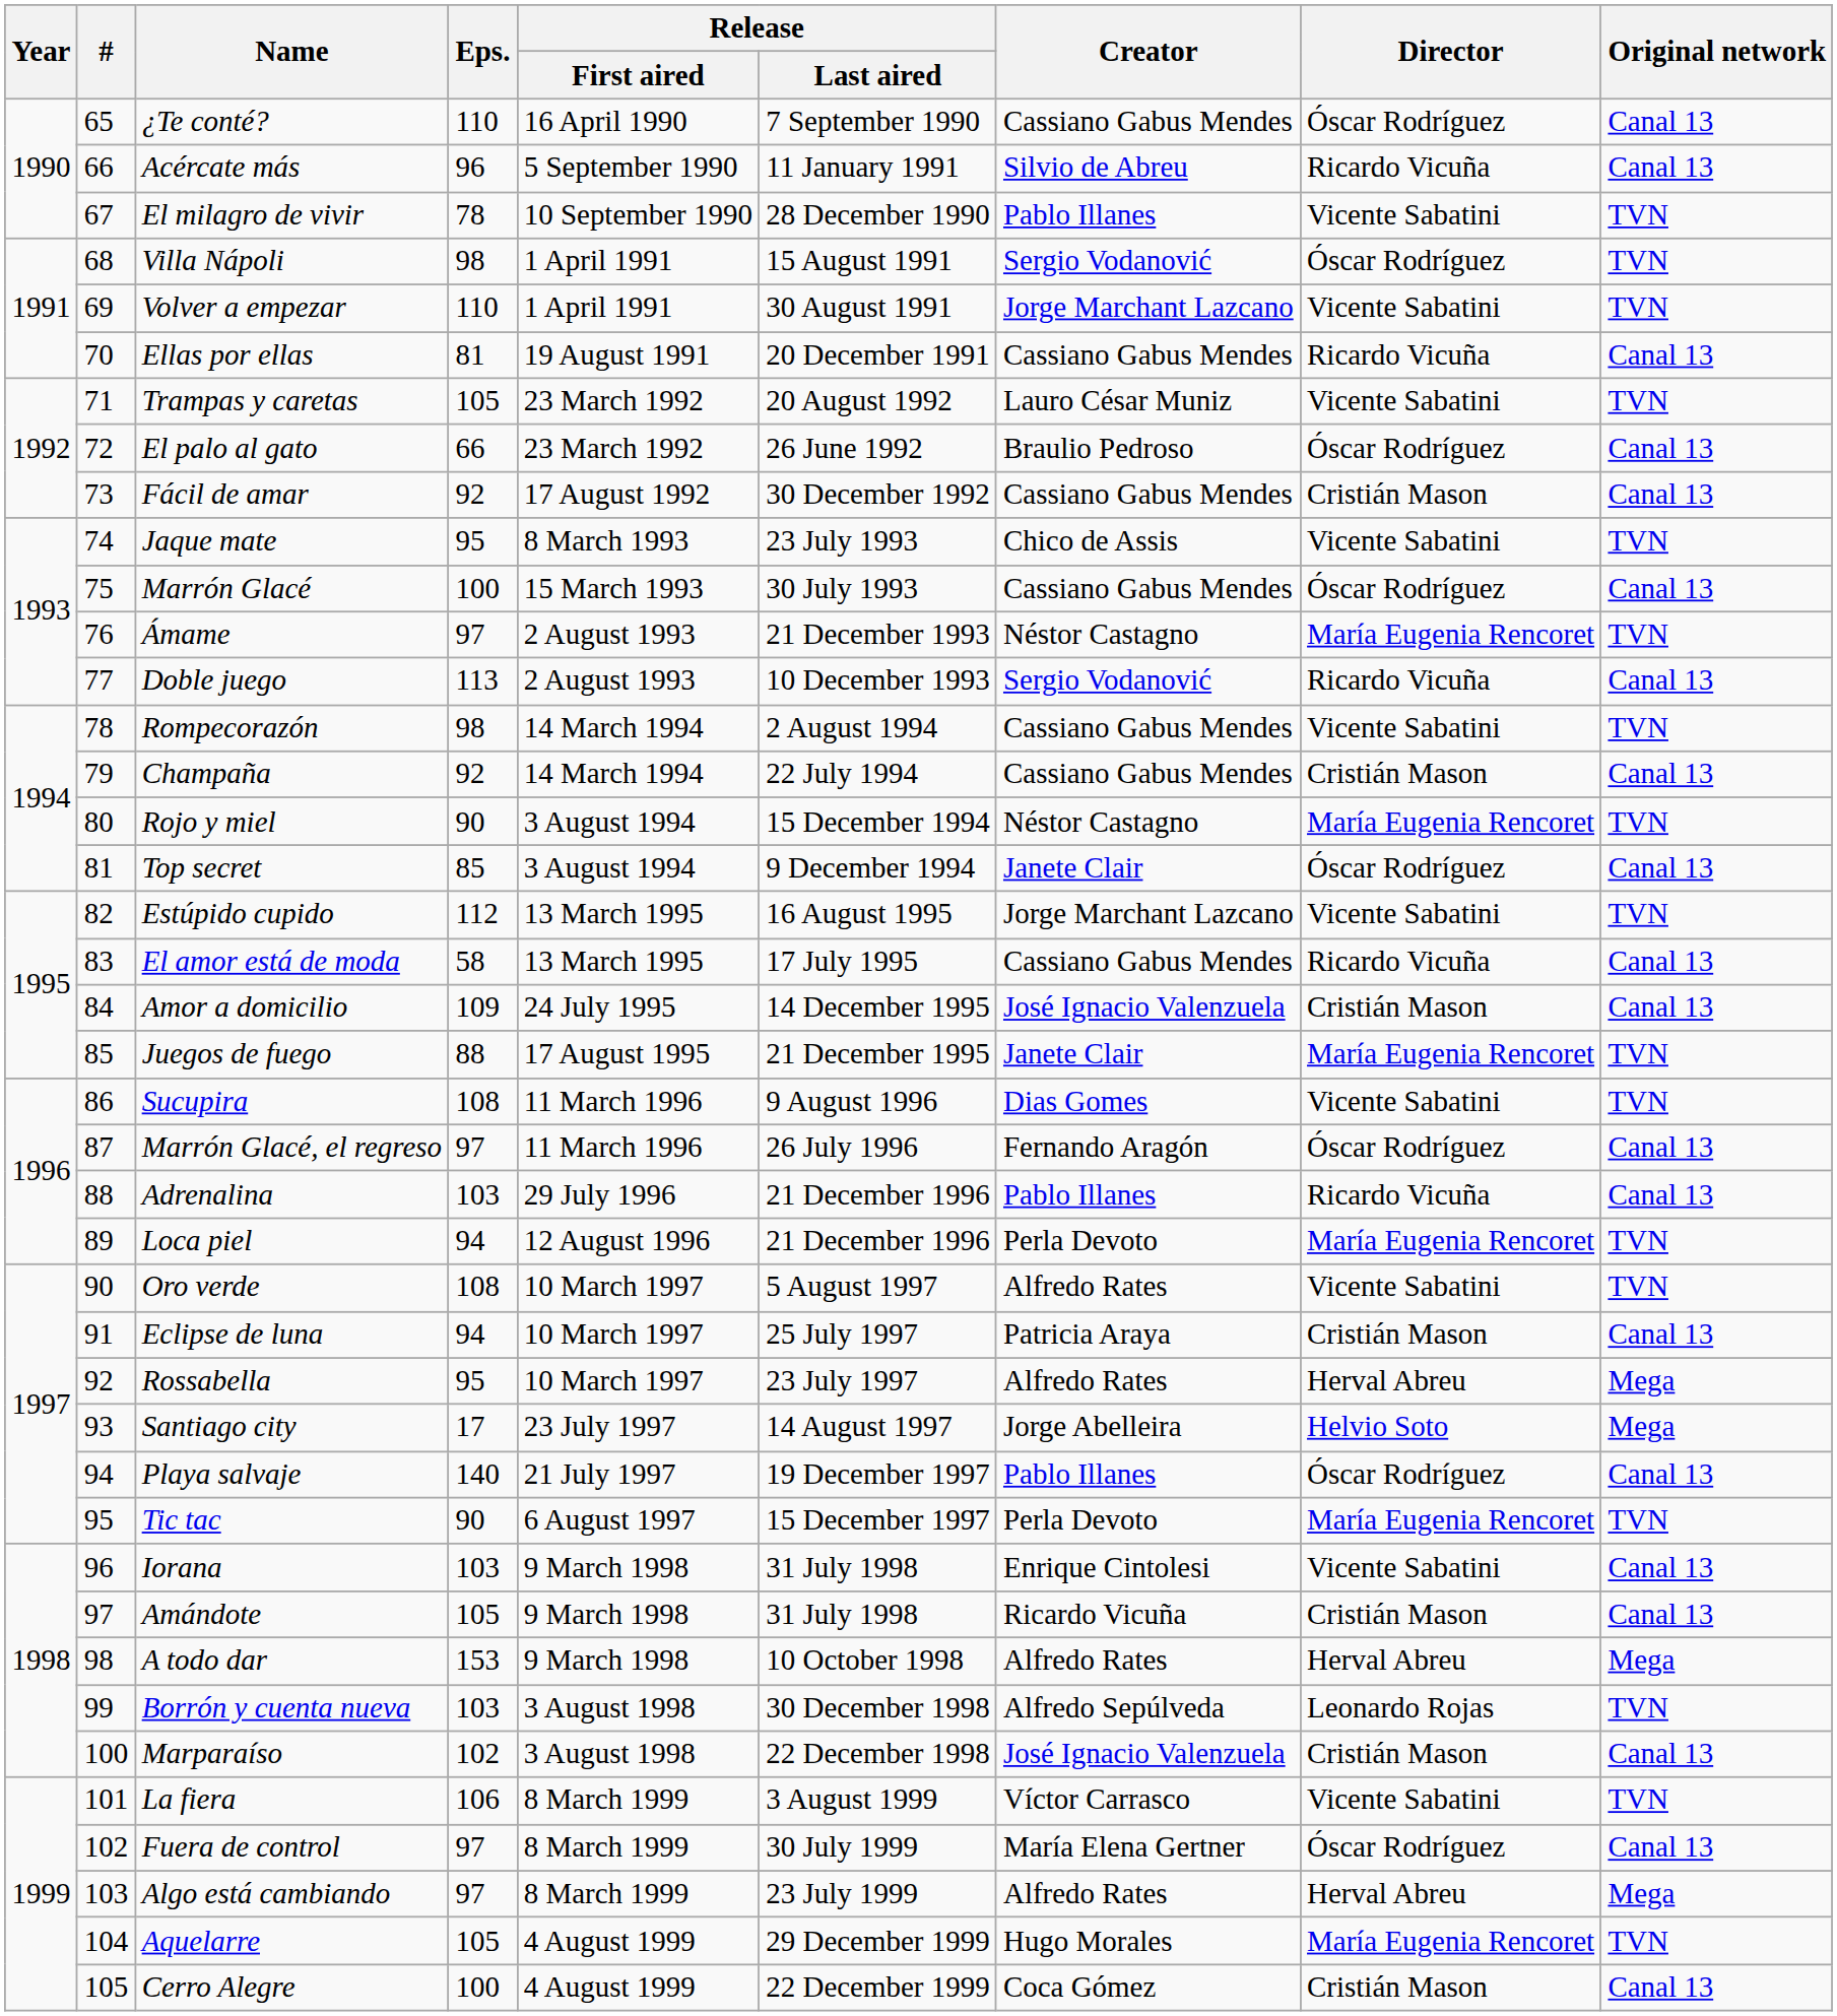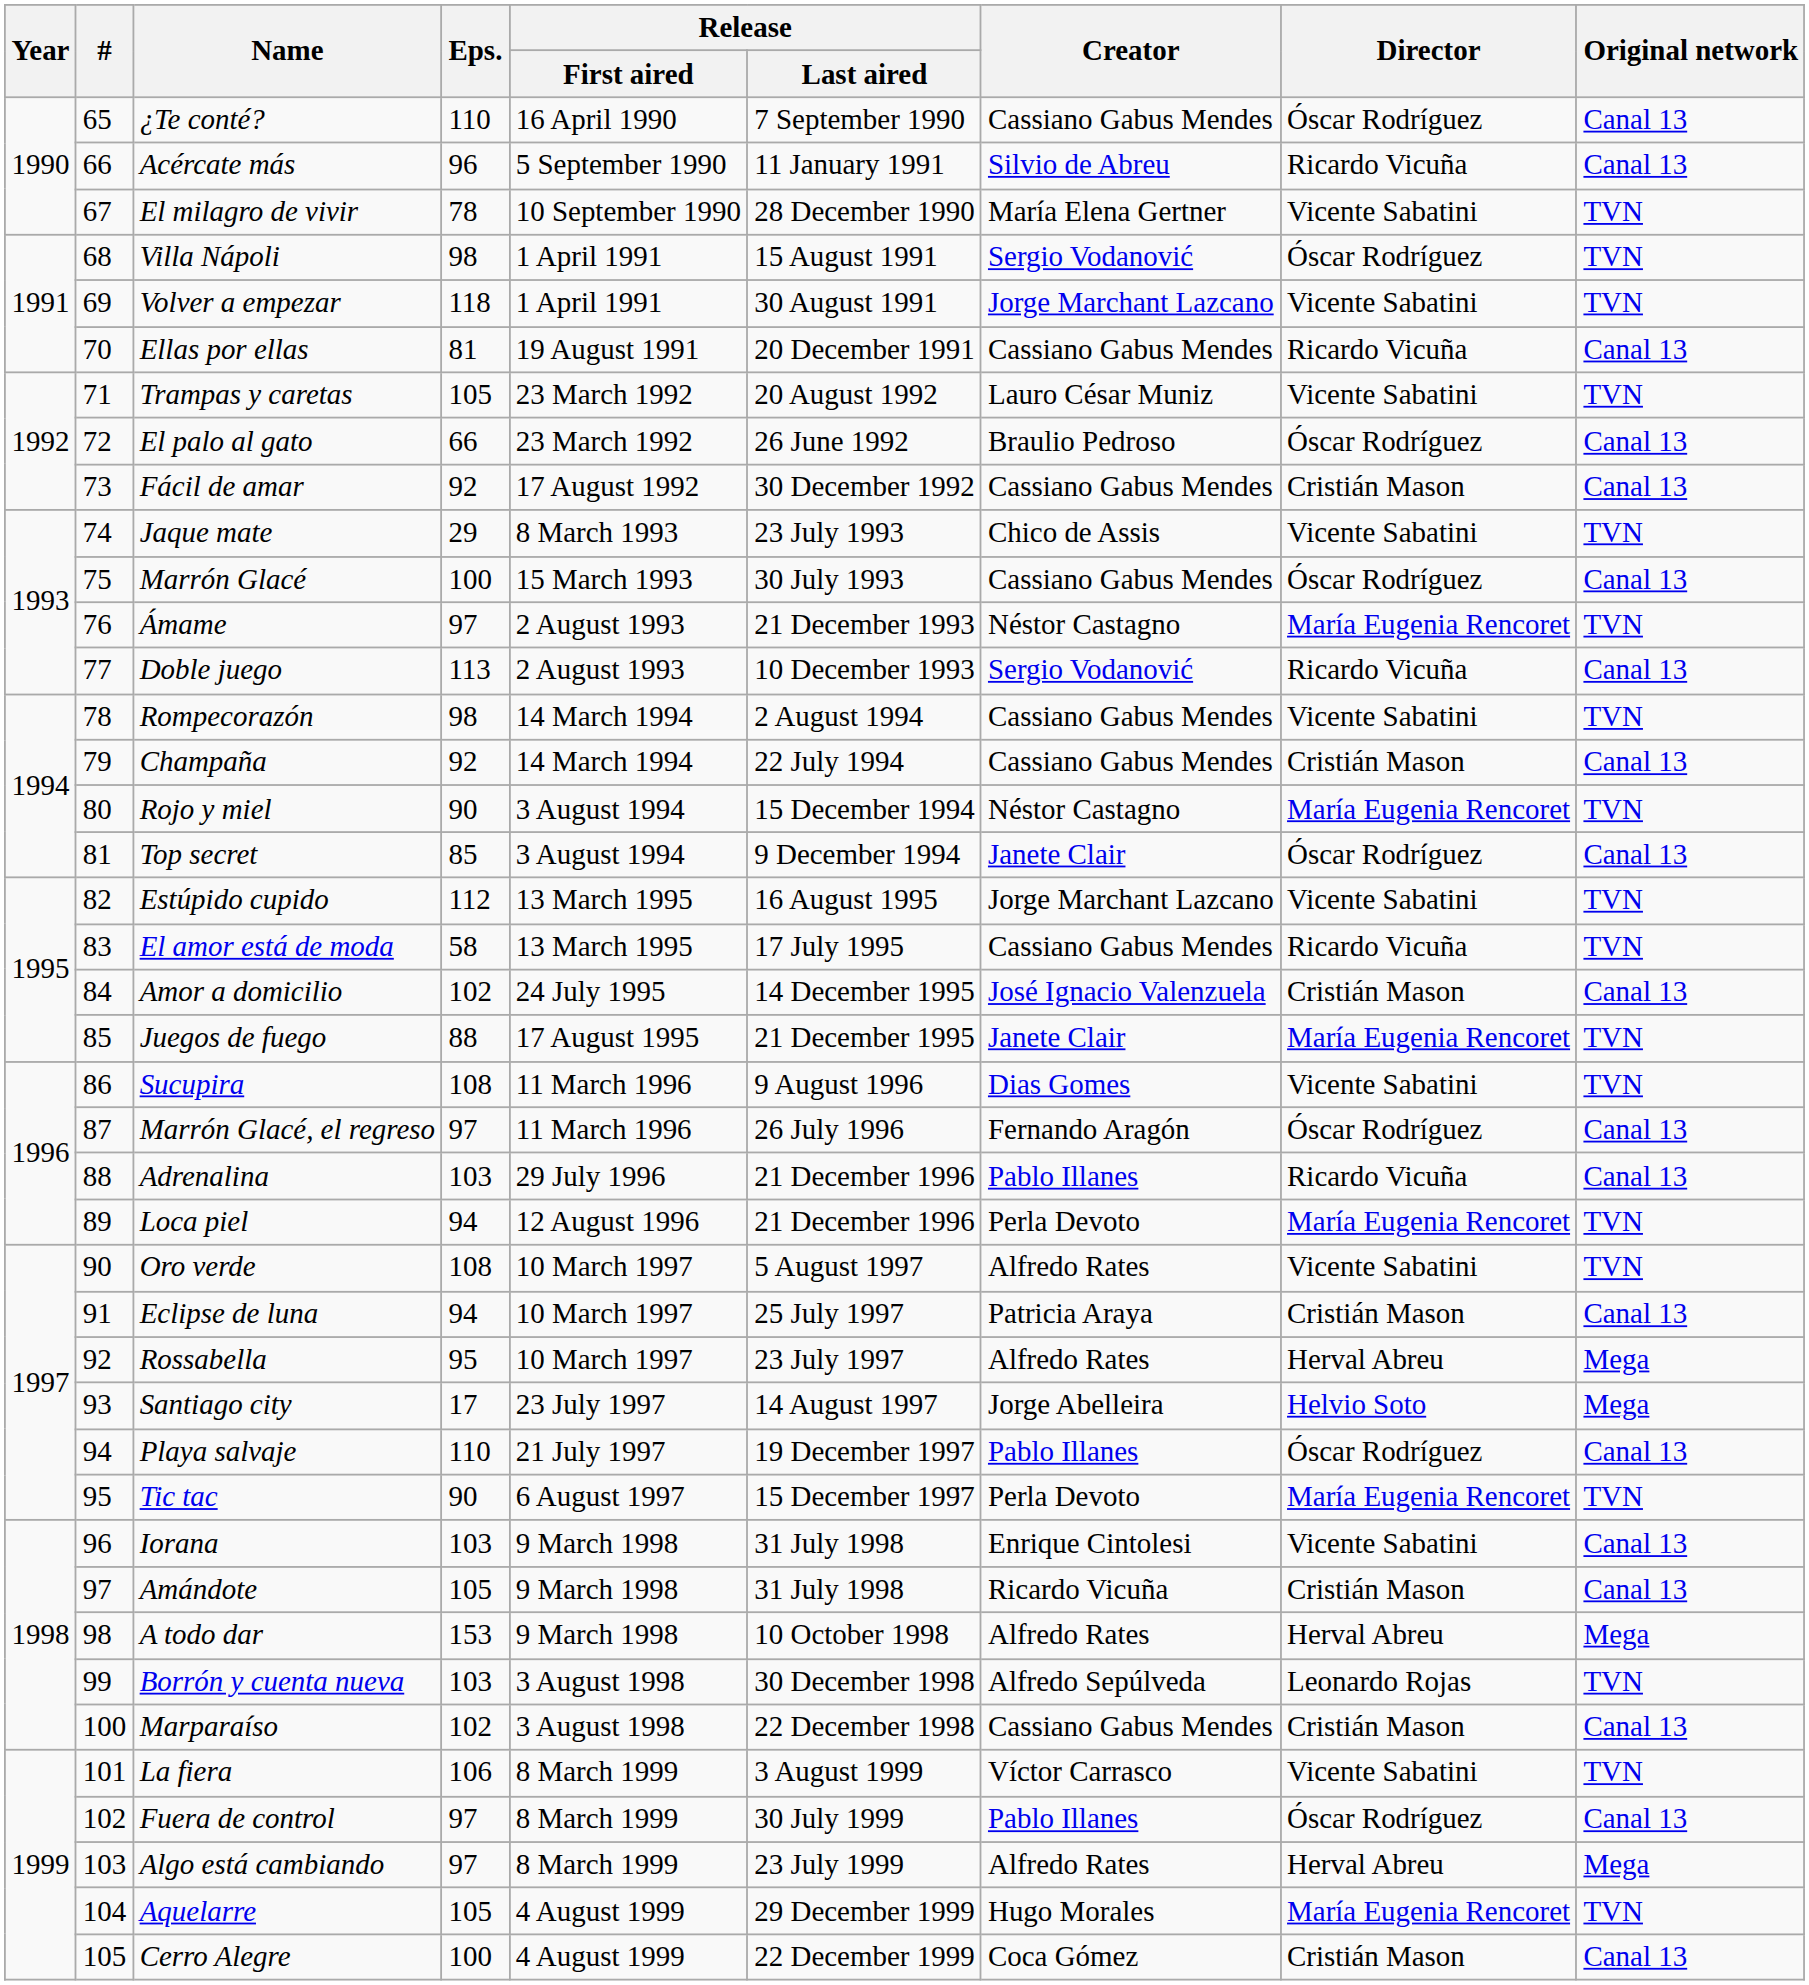 <table class="wikitable">
 <tr>
 <th rowspan="2">Year</th>
 <th rowspan="2">#</th>
 <th rowspan="2">Name</th>
 <th rowspan="2">Eps.</th>
 <th colspan="2">Release</th>
 <th rowspan="2">Creator</th>
 <th rowspan="2">Director</th>
 <th rowspan="2">Original network</th>
 </tr>
 <tr>
 <th>First aired</th>
 <th>Last aired</th>
 </tr>
 <tr>
 <td rowspan="3">1990</td>
 <td>65</td>
 <td><em>¿Te conté?</em></td>
 <td>110</td>
 <td>16 April 1990</td>
 <td>7 September 1990</td>
 <td>Cassiano Gabus Mendes</td>
 <td>Óscar Rodríguez</td>
 <td><a href='#'>Canal 13</a></td>
 </tr>
 <tr>
 <td>66</td>
 <td><em>Acércate más</em></td>
 <td>96</td>
 <td>5 September 1990</td>
 <td>11 January 1991</td>
 <td><a href='#'>Silvio de Abreu</a></td>
 <td>Ricardo Vicuña</td>
 <td><a href='#'>Canal 13</a></td>
 </tr>
 <tr>
 <td>67</td>
 <td><em>El milagro de vivir</em></td>
 <td>78</td>
 <td>10 September 1990</td>
 <td>28 December 1990</td>
-<td><a href='#'>Pablo Illanes</a></td>
+<td>María Elena Gertner</td>
 <td>Vicente Sabatini</td>
 <td><a href='#'>TVN</a></td>
 </tr>
 <tr>
 <td rowspan="3">1991</td>
 <td>68</td>
 <td><em>Villa Nápoli</em></td>
 <td>98</td>
 <td>1 April 1991</td>
 <td>15 August 1991</td>
 <td><a href='#'>Sergio Vodanović</a></td>
 <td>Óscar Rodríguez</td>
 <td><a href='#'>TVN</a></td>
 </tr>
 <tr>
 <td>69</td>
 <td><em>Volver a empezar</em></td>
-<td>110</td>
+<td>118</td>
 <td>1 April 1991</td>
 <td>30 August 1991</td>
 <td><a href='#'>Jorge Marchant Lazcano</a></td>
 <td>Vicente Sabatini</td>
 <td><a href='#'>TVN</a></td>
 </tr>
 <tr>
 <td>70</td>
 <td><em>Ellas por ellas</em></td>
 <td>81</td>
 <td>19 August 1991</td>
 <td>20 December 1991</td>
 <td>Cassiano Gabus Mendes</td>
 <td>Ricardo Vicuña</td>
 <td><a href='#'>Canal 13</a></td>
 </tr>
 <tr>
 <td rowspan="3">1992</td>
 <td>71</td>
 <td><em>Trampas y caretas</em></td>
 <td>105</td>
 <td>23 March 1992</td>
 <td>20 August 1992</td>
 <td>Lauro César Muniz</td>
 <td>Vicente Sabatini</td>
 <td><a href='#'>TVN</a></td>
 </tr>
 <tr>
 <td>72</td>
 <td><em>El palo al gato</em></td>
 <td>66</td>
 <td>23 March 1992</td>
 <td>26 June 1992</td>
 <td>Braulio Pedroso</td>
 <td>Óscar Rodríguez</td>
 <td><a href='#'>Canal 13</a></td>
 </tr>
 <tr>
 <td>73</td>
 <td><em>Fácil de amar</em></td>
 <td>92</td>
 <td>17 August 1992</td>
 <td>30 December 1992</td>
 <td>Cassiano Gabus Mendes</td>
 <td>Cristián Mason</td>
 <td><a href='#'>Canal 13</a></td>
 </tr>
 <tr>
 <td rowspan="4">1993</td>
 <td>74</td>
 <td><em>Jaque mate</em></td>
-<td>95</td>
+<td>29</td>
 <td>8 March 1993</td>
 <td>23 July 1993</td>
 <td>Chico de Assis</td>
 <td>Vicente Sabatini</td>
 <td><a href='#'>TVN</a></td>
 </tr>
 <tr>
 <td>75</td>
 <td><em>Marrón Glacé</em></td>
 <td>100</td>
 <td>15 March 1993</td>
 <td>30 July 1993</td>
 <td>Cassiano Gabus Mendes</td>
 <td>Óscar Rodríguez</td>
 <td><a href='#'>Canal 13</a></td>
 </tr>
 <tr>
 <td>76</td>
 <td><em>Ámame</em></td>
 <td>97</td>
 <td>2 August 1993</td>
 <td>21 December 1993</td>
 <td>Néstor Castagno</td>
 <td><a href='#'>María Eugenia Rencoret</a></td>
 <td><a href='#'>TVN</a></td>
 </tr>
 <tr>
 <td>77</td>
 <td><em>Doble juego</em></td>
 <td>113</td>
 <td>2 August 1993</td>
 <td>10 December 1993</td>
 <td><a href='#'>Sergio Vodanović</a></td>
 <td>Ricardo Vicuña</td>
 <td><a href='#'>Canal 13</a></td>
 </tr>
 <tr>
 <td rowspan="4">1994</td>
 <td>78</td>
 <td><em>Rompecorazón</em></td>
 <td>98</td>
 <td>14 March 1994</td>
 <td>2 August 1994</td>
 <td>Cassiano Gabus Mendes</td>
 <td>Vicente Sabatini</td>
 <td><a href='#'>TVN</a></td>
 </tr>
 <tr>
 <td>79</td>
 <td><em>Champaña</em></td>
 <td>92</td>
 <td>14 March 1994</td>
 <td>22 July 1994</td>
 <td>Cassiano Gabus Mendes</td>
 <td>Cristián Mason</td>
 <td><a href='#'>Canal 13</a></td>
 </tr>
 <tr>
 <td>80</td>
 <td><em>Rojo y miel</em></td>
 <td>90</td>
 <td>3 August 1994</td>
 <td>15 December 1994</td>
 <td>Néstor Castagno</td>
 <td><a href='#'>María Eugenia Rencoret</a></td>
 <td><a href='#'>TVN</a></td>
 </tr>
 <tr>
 <td>81</td>
 <td><em>Top secret</em></td>
 <td>85</td>
 <td>3 August 1994</td>
 <td>9 December 1994</td>
 <td><a href='#'>Janete Clair</a></td>
 <td>Óscar Rodríguez</td>
 <td><a href='#'>Canal 13</a></td>
 </tr>
 <tr>
 <td rowspan="4">1995</td>
 <td>82</td>
 <td><em>Estúpido cupido</em></td>
 <td>112</td>
 <td>13 March 1995</td>
 <td>16 August 1995</td>
 <td>Jorge Marchant Lazcano</td>
 <td>Vicente Sabatini</td>
 <td><a href='#'>TVN</a></td>
 </tr>
 <tr>
 <td>83</td>
 <td><em><a href='#'>El amor está de moda</a></em></td>
 <td>58</td>
 <td>13 March 1995</td>
 <td>17 July 1995</td>
 <td>Cassiano Gabus Mendes</td>
 <td>Ricardo Vicuña</td>
-<td><a href='#'>Canal 13</a></td>
+<td><a href='#'>TVN</a></td>
 </tr>
 <tr>
 <td>84</td>
 <td><em>Amor a domicilio</em></td>
-<td>109</td>
+<td>102</td>
 <td>24 July 1995</td>
 <td>14 December 1995</td>
 <td><a href='#'>José Ignacio Valenzuela</a></td>
 <td>Cristián Mason</td>
 <td><a href='#'>Canal 13</a></td>
 </tr>
 <tr>
 <td>85</td>
 <td><em>Juegos de fuego</em></td>
 <td>88</td>
 <td>17 August 1995</td>
 <td>21 December 1995</td>
 <td><a href='#'>Janete Clair</a></td>
 <td><a href='#'>María Eugenia Rencoret</a></td>
 <td><a href='#'>TVN</a></td>
 </tr>
 <tr>
 <td rowspan="4">1996</td>
 <td>86</td>
 <td><em><a href='#'>Sucupira</a></em></td>
 <td>108</td>
 <td>11 March 1996</td>
 <td>9 August 1996</td>
 <td><a href='#'>Dias Gomes</a></td>
 <td>Vicente Sabatini</td>
 <td><a href='#'>TVN</a></td>
 </tr>
 <tr>
 <td>87</td>
 <td><em>Marrón Glacé, el regreso</em></td>
 <td>97</td>
 <td>11 March 1996</td>
 <td>26 July 1996</td>
 <td>Fernando Aragón</td>
 <td>Óscar Rodríguez</td>
 <td><a href='#'>Canal 13</a></td>
 </tr>
 <tr>
 <td>88</td>
 <td><em>Adrenalina</em></td>
 <td>103</td>
 <td>29 July 1996</td>
 <td>21 December 1996</td>
 <td><a href='#'>Pablo Illanes</a></td>
 <td>Ricardo Vicuña</td>
 <td><a href='#'>Canal 13</a></td>
 </tr>
 <tr>
 <td>89</td>
 <td><em>Loca piel</em></td>
 <td>94</td>
 <td>12 August 1996</td>
 <td>21 December 1996</td>
 <td>Perla Devoto</td>
 <td><a href='#'>María Eugenia Rencoret</a></td>
 <td><a href='#'>TVN</a></td>
 </tr>
 <tr>
 <td rowspan="6">1997</td>
 <td>90</td>
 <td><em>Oro verde</em></td>
 <td>108</td>
 <td>10 March 1997</td>
 <td>5 August 1997</td>
 <td>Alfredo Rates</td>
 <td>Vicente Sabatini</td>
 <td><a href='#'>TVN</a></td>
 </tr>
 <tr>
 <td>91</td>
 <td><em>Eclipse de luna</em></td>
 <td>94</td>
 <td>10 March 1997</td>
 <td>25 July 1997</td>
 <td>Patricia Araya</td>
 <td>Cristián Mason</td>
 <td><a href='#'>Canal 13</a></td>
 </tr>
 <tr>
 <td>92</td>
 <td><em>Rossabella</em></td>
 <td>95</td>
 <td>10 March 1997</td>
 <td>23 July 1997</td>
 <td>Alfredo Rates</td>
 <td>Herval Abreu</td>
 <td><a href='#'>Mega</a></td>
 </tr>
 <tr>
 <td>93</td>
 <td><em>Santiago city</em></td>
 <td>17</td>
 <td>23 July 1997</td>
 <td>14 August 1997</td>
 <td>Jorge Abelleira</td>
 <td><a href='#'>Helvio Soto</a></td>
 <td><a href='#'>Mega</a></td>
 </tr>
 <tr>
 <td>94</td>
 <td><em>Playa salvaje</em></td>
-<td>140</td>
+<td>110</td>
 <td>21 July 1997</td>
 <td>19 December 1997</td>
 <td><a href='#'>Pablo Illanes</a></td>
 <td>Óscar Rodríguez</td>
 <td><a href='#'>Canal 13</a></td>
 </tr>
 <tr>
 <td>95</td>
 <td><em><a href='#'>Tic tac</a></em></td>
 <td>90</td>
 <td>6 August 1997</td>
 <td>15 December 199̈7</td>
 <td>Perla Devoto</td>
 <td><a href='#'>María Eugenia Rencoret</a></td>
 <td><a href='#'>TVN</a></td>
 </tr>
 <tr>
 <td rowspan="5">1998</td>
 <td>96</td>
 <td><em>Iorana</em></td>
 <td>103</td>
 <td>9 March 1998</td>
 <td>31 July 1998</td>
 <td>Enrique Cintolesi</td>
 <td>Vicente Sabatini</td>
 <td><a href='#'>Canal 13</a></td>
 </tr>
 <tr>
 <td>97</td>
 <td><em>Amándote</em></td>
 <td>105</td>
 <td>9 March 1998</td>
 <td>31 July 1998</td>
 <td>Ricardo Vicuña</td>
 <td>Cristián Mason</td>
 <td><a href='#'>Canal 13</a></td>
 </tr>
 <tr>
 <td>98</td>
 <td><em>A todo dar</em></td>
 <td>153</td>
 <td>9 March 1998</td>
 <td>10 October 1998</td>
 <td>Alfredo Rates</td>
 <td>Herval Abreu</td>
 <td><a href='#'>Mega</a></td>
 </tr>
 <tr>
 <td>99</td>
 <td><em><a href='#'>Borrón y cuenta nueva</a></em></td>
 <td>103</td>
 <td>3 August 1998</td>
 <td>30 December 1998</td>
 <td>Alfredo Sepúlveda</td>
 <td>Leonardo Rojas</td>
 <td><a href='#'>TVN</a></td>
 </tr>
 <tr>
 <td>100</td>
 <td><em>Marparaíso</em></td>
 <td>102</td>
 <td>3 August 1998</td>
 <td>22 December 1998</td>
-<td><a href='#'>José Ignacio Valenzuela</a></td>
+<td>Cassiano Gabus Mendes</td>
 <td>Cristián Mason</td>
 <td><a href='#'>Canal 13</a></td>
 </tr>
 <tr>
 <td rowspan="5">1999</td>
 <td>101</td>
 <td><em>La fiera</em></td>
 <td>106</td>
 <td>8 March 1999</td>
 <td>3 August 1999</td>
 <td>Víctor Carrasco</td>
 <td>Vicente Sabatini</td>
 <td><a href='#'>TVN</a></td>
 </tr>
 <tr>
 <td>102</td>
 <td><em>Fuera de control</em></td>
 <td>97</td>
 <td>8 March 1999</td>
 <td>30 July 1999</td>
-<td>María Elena Gertner</td>
+<td><a href='#'>Pablo Illanes</a></td>
 <td>Óscar Rodríguez</td>
 <td><a href='#'>Canal 13</a></td>
 </tr>
 <tr>
 <td>103</td>
 <td><em>Algo está cambiando</em></td>
 <td>97</td>
 <td>8 March 1999</td>
 <td>23 July 1999</td>
 <td>Alfredo Rates</td>
 <td>Herval Abreu</td>
 <td><a href='#'>Mega</a></td>
 </tr>
 <tr>
 <td>104</td>
 <td><em><a href='#'>Aquelarre</a></em></td>
 <td>105</td>
 <td>4 August 1999</td>
 <td>29 December 1999</td>
 <td>Hugo Morales</td>
 <td><a href='#'>María Eugenia Rencoret</a></td>
 <td><a href='#'>TVN</a></td>
 </tr>
 <tr>
 <td>105</td>
 <td><em>Cerro Alegre</em></td>
 <td>100</td>
 <td>4 August 1999</td>
 <td>22 December 1999</td>
 <td>Coca Gómez</td>
 <td>Cristián Mason</td>
 <td><a href='#'>Canal 13</a></td>
 </tr>
 </table>
